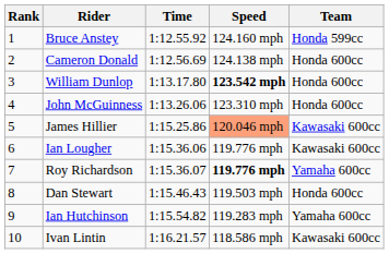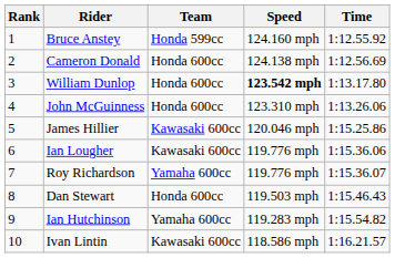 <table class="wikitable" style="font-size: 95%;">
 <tr style="background:#efefef;">
 <th>Rank</th>
 <th>Rider</th>
+<th>Team</th>
+<th>Speed</th>
 <th>Time</th>
-<th>Speed</th>
-<th>Team</th>
 </tr>
 <tr>
 <td>1</td>
 <td> <a href='#'>Bruce Anstey</a></td>
+<td><a href='#'>Honda</a> 599cc</td>
+<td>124.160 mph</td>
 <td>1:12.55.92</td>
-<td>124.160 mph</td>
-<td><a href='#'>Honda</a> 599cc</td>
 </tr>
 <tr>
 <td>2</td>
 <td> <a href='#'>Cameron Donald</a></td>
+<td>Honda 600cc</td>
+<td>124.138 mph</td>
 <td>1:12.56.69</td>
-<td>124.138 mph</td>
-<td>Honda 600cc</td>
 </tr>
 <tr>
 <td>3</td>
 <td> <a href='#'>William Dunlop</a></td>
+<td>Honda 600cc</td>
+<td><strong>123.542 mph</strong></td>
 <td>1:13.17.80</td>
-<td><strong>123.542 mph</strong></td>
-<td>Honda 600cc</td>
 </tr>
 <tr>
 <td>4</td>
 <td> <a href='#'>John McGuinness</a></td>
+<td>Honda 600cc</td>
+<td>123.310 mph</td>
 <td>1:13.26.06</td>
-<td>123.310 mph</td>
-<td>Honda 600cc</td>
 </tr>
 <tr>
 <td>5</td>
 <td> James Hillier</td>
+<td><a href='#'>Kawasaki</a> 600cc</td>
+<td>120.046 mph</td>
 <td>1:15.25.86</td>
-<td style="background: lightsalmon;">120.046 mph</td>
-<td><a href='#'>Kawasaki</a> 600cc</td>
 </tr>
 <tr>
 <td>6</td>
 <td> <a href='#'>Ian Lougher</a></td>
+<td>Kawasaki 600cc</td>
+<td>119.776 mph</td>
 <td>1:15.36.06</td>
-<td>119.776 mph</td>
-<td>Kawasaki 600cc</td>
 </tr>
 <tr>
 <td>7</td>
 <td> Roy Richardson</td>
+<td><a href='#'>Yamaha</a> 600cc</td>
+<td>119.776 mph</td>
 <td>1:15.36.07</td>
-<td><strong>119.776 mph</strong></td>
-<td><a href='#'>Yamaha</a> 600cc</td>
 </tr>
 <tr>
 <td>8</td>
 <td> Dan Stewart</td>
+<td>Honda 600cc</td>
+<td>119.503 mph</td>
 <td>1:15.46.43</td>
-<td>119.503 mph</td>
-<td>Honda 600cc</td>
 </tr>
 <tr>
 <td>9</td>
 <td> <a href='#'>Ian Hutchinson</a></td>
+<td>Yamaha 600cc</td>
+<td>119.283 mph</td>
 <td>1:15.54.82</td>
-<td>119.283 mph</td>
-<td>Yamaha 600cc</td>
 </tr>
 <tr>
 <td>10</td>
 <td> Ivan Lintin</td>
+<td>Kawasaki 600cc</td>
+<td>118.586 mph</td>
 <td>1:16.21.57</td>
-<td>118.586 mph</td>
-<td>Kawasaki 600cc</td>
 </tr>
 </table>
